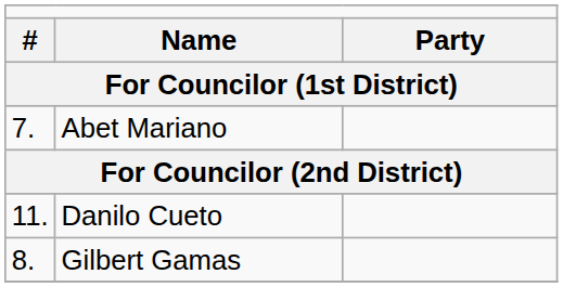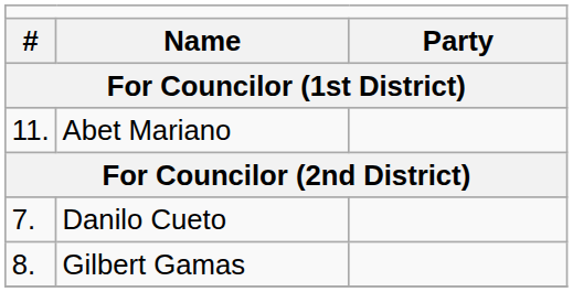 <table class=wikitable style="font-size:95%">
 <tr>
 <td colspan=5 bgcolor=></td>
 </tr>
 <tr>
 <th>#</th>
 <th width=150px>Name</th>
 <th colspan=2 width=110px>Party</th>
 </tr>
 <tr>
 <th colspan="4">For Councilor (1st District)</th>
 </tr>
 <tr>
-<td>7.</td>
+<td>11.</td>
 <td>Abet Mariano</td>
 <td></td>
 </tr>
 <tr>
 <th colspan="4">For Councilor (2nd District)</th>
 </tr>
 <tr>
-<td>11.</td>
+<td>7.</td>
 <td>Danilo Cueto</td>
 <td></td>
 </tr>
 <tr>
 <td>8.</td>
 <td>Gilbert Gamas</td>
 <td></td>
 </tr>
 <tr>
 </tr>
 </table>
